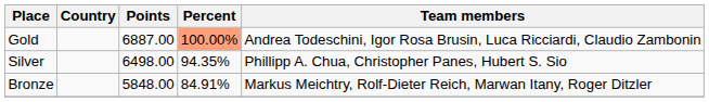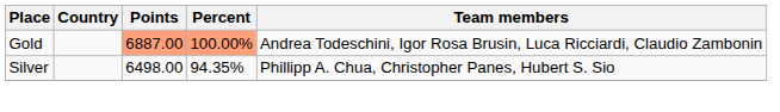 <table class="wikitable sortable" style="text-align: left;">
 <tr>
 <th>Place</th>
 <th>Country</th>
 <th>Points</th>
 <th>Percent</th>
 <th>Team members</th>
 </tr>
 <tr>
 <td> Gold</td>
 <td></td>
-<td>6887.00</td>
+<td style="background: lightsalmon;">6887.00</td>
 <td style="background: lightsalmon;">100.00%</td>
 <td>Andrea Todeschini, Igor Rosa Brusin, Luca Ricciardi, Claudio Zambonin</td>
 </tr>
 <tr>
 <td> Silver</td>
 <td></td>
 <td>6498.00</td>
 <td>94.35%</td>
 <td>Phillipp A. Chua, Christopher Panes, Hubert S. Sio</td>
 </tr>
 <tr>
-<td> Bronze</td>
-<td></td>
-<td>5848.00</td>
-<td>84.91%</td>
-<td>Markus Meichtry, Rolf-Dieter Reich, Marwan Itany, Roger Ditzler</td>
-</tr>
-<tr>
 </tr>
 </table>
